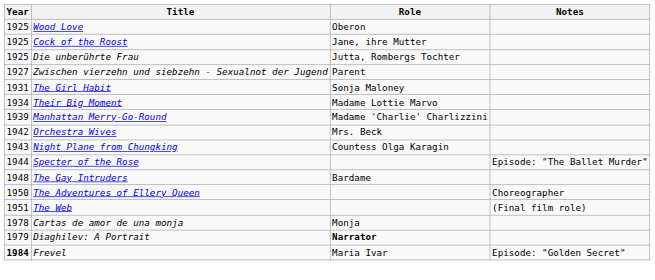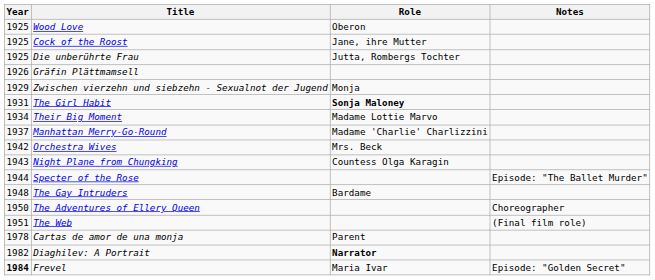 <table class="wikitable">
 <tr>
 <th>Year</th>
 <th>Title</th>
 <th>Role</th>
 <th>Notes</th>
 </tr>
 <tr>
 <td>1925</td>
 <td><em><a href='#'>Wood Love</a></em></td>
 <td>Oberon</td>
 <td></td>
 </tr>
 <tr>
 <td>1925</td>
 <td><em><a href='#'>Cock of the Roost</a></em></td>
 <td>Jane, ihre Mutter</td>
 <td></td>
 </tr>
 <tr>
 <td>1925</td>
 <td><em>Die unberührte Frau</em></td>
 <td>Jutta, Rombergs Tochter</td>
 <td></td>
 </tr>
 <tr>
-<td>1927</td>
+<td>1926</td>
+<td><em>Gräfin Plättmamsell</em></td>
+<td></td>
+<td></td>
+</tr>
+<tr>
+<td>1929</td>
 <td><em>Zwischen vierzehn und siebzehn - Sexualnot der Jugend</em></td>
-<td>Parent</td>
+<td>Monja</td>
 <td></td>
 </tr>
 <tr>
 <td>1931</td>
 <td><em><a href='#'>The Girl Habit</a></em></td>
-<td>Sonja Maloney</td>
+<td><strong>Sonja Maloney</strong></td>
 <td></td>
 </tr>
 <tr>
 <td>1934</td>
 <td><em><a href='#'>Their Big Moment</a></em></td>
 <td>Madame Lottie Marvo</td>
 <td></td>
 </tr>
 <tr>
-<td>1939</td>
+<td>1937</td>
 <td><em><a href='#'>Manhattan Merry-Go-Round</a></em></td>
 <td>Madame 'Charlie' Charlizzini</td>
 <td></td>
 </tr>
 <tr>
 <td>1942</td>
 <td><em><a href='#'>Orchestra Wives</a></em></td>
 <td>Mrs. Beck</td>
 <td></td>
 </tr>
 <tr>
 <td>1943</td>
 <td><em><a href='#'>Night Plane from Chungking</a></em></td>
 <td>Countess Olga Karagin</td>
 <td></td>
 </tr>
 <tr>
 <td>1944</td>
 <td><em><a href='#'>Specter of the Rose</a></em></td>
 <td></td>
 <td>Episode: "The Ballet Murder"</td>
 </tr>
 <tr>
 <td>1948</td>
 <td><em><a href='#'>The Gay Intruders</a></em></td>
 <td>Bardame</td>
 <td></td>
 </tr>
 <tr>
 <td>1950</td>
 <td><em><a href='#'>The Adventures of Ellery Queen</a></em></td>
 <td></td>
 <td>Choreographer</td>
 </tr>
 <tr>
 <td>1951</td>
 <td><em><a href='#'>The Web</a></em></td>
 <td></td>
 <td>(Final film role)</td>
 </tr>
 <tr>
 <td>1978</td>
 <td><em>Cartas de amor de una monja</em></td>
-<td>Monja</td>
+<td>Parent</td>
 <td></td>
 </tr>
 <tr>
-<td>1979</td>
+<td>1982</td>
 <td><em>Diaghilev: A Portrait</em></td>
 <td><strong>Narrator</strong></td>
 <td></td>
 </tr>
 <tr>
 <td><strong>1984</strong></td>
 <td><em>Frevel</em></td>
 <td>Maria Ivar</td>
 <td>Episode: "Golden Secret"</td>
 </tr>
 </table>
